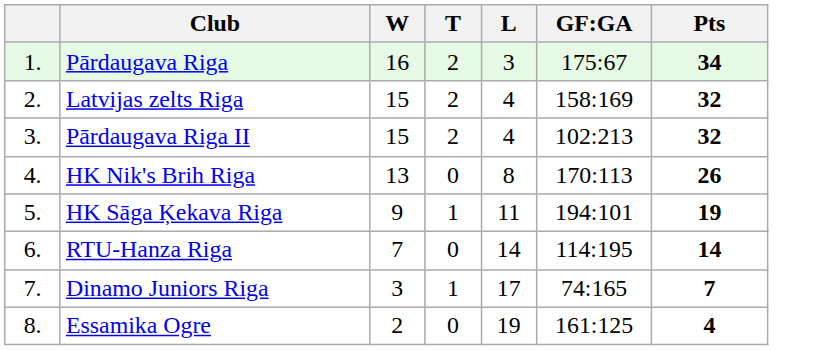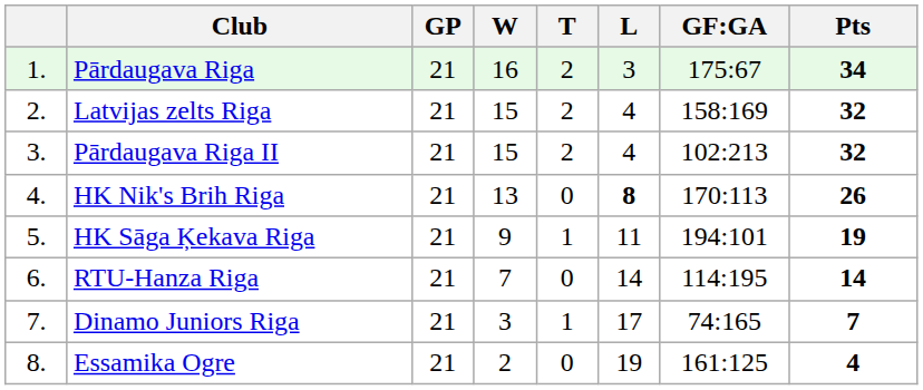 <table class="wikitable">
 <tr>
 <th width="30"></th>
 <th width="200">Club</th>
+<th width="30">GP</th>
 <th width="30">W</th>
 <th width="30">T</th>
 <th width="30">L</th>
 <th width="70">GF:GA</th>
 <th width="70">Pts</th>
 </tr>
 <tr bgcolor="#e6fae6" align="center">
 <td>1.</td>
 <td align="left"><a href='#'>Pārdaugava Riga</a></td>
+<td>21</td>
 <td>16</td>
 <td>2</td>
 <td>3</td>
 <td>175:67</td>
 <td><strong>34</strong></td>
 </tr>
 <tr bgcolor="#FFFFFF" align="center">
 <td>2.</td>
 <td align="left"><a href='#'>Latvijas zelts Riga</a></td>
+<td>21</td>
 <td>15</td>
 <td>2</td>
 <td>4</td>
 <td>158:169</td>
 <td><strong>32</strong></td>
 </tr>
 <tr bgcolor="#FFFFFF" align="center">
 <td>3.</td>
 <td align="left"><a href='#'>Pārdaugava Riga II</a></td>
+<td>21</td>
 <td>15</td>
 <td>2</td>
 <td>4</td>
 <td>102:213</td>
 <td><strong>32</strong></td>
 </tr>
 <tr bgcolor="#FFFFFF" align="center">
 <td>4.</td>
 <td align="left"><a href='#'>HK Nik's Brih Riga</a></td>
+<td>21</td>
 <td>13</td>
 <td>0</td>
-<td>8</td>
+<td><strong>8</strong></td>
 <td>170:113</td>
 <td><strong>26</strong></td>
 </tr>
 <tr bgcolor="#FFFFFF" align="center">
 <td>5.</td>
 <td align="left"><a href='#'>HK Sāga Ķekava Riga</a></td>
+<td>21</td>
 <td>9</td>
 <td>1</td>
 <td>11</td>
 <td>194:101</td>
 <td><strong>19</strong></td>
 </tr>
 <tr bgcolor="#FFFFFF" align="center">
 <td>6.</td>
 <td align="left"><a href='#'>RTU-Hanza Riga</a></td>
+<td>21</td>
 <td>7</td>
 <td>0</td>
 <td>14</td>
 <td>114:195</td>
 <td><strong>14</strong></td>
 </tr>
 <tr bgcolor="#FFFFFF" align="center">
 <td>7.</td>
 <td align="left"><a href='#'>Dinamo Juniors Riga</a></td>
+<td>21</td>
 <td>3</td>
 <td>1</td>
 <td>17</td>
 <td>74:165</td>
 <td><strong>7</strong></td>
 </tr>
 <tr bgcolor="#FFFFFF" align="center">
 <td>8.</td>
 <td align="left"><a href='#'>Essamika Ogre</a></td>
+<td>21</td>
 <td>2</td>
 <td>0</td>
 <td>19</td>
 <td>161:125</td>
 <td><strong>4</strong></td>
 </tr>
 </table>
